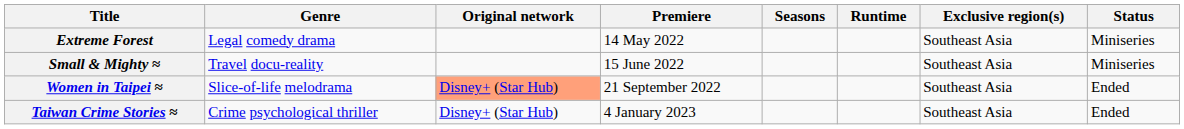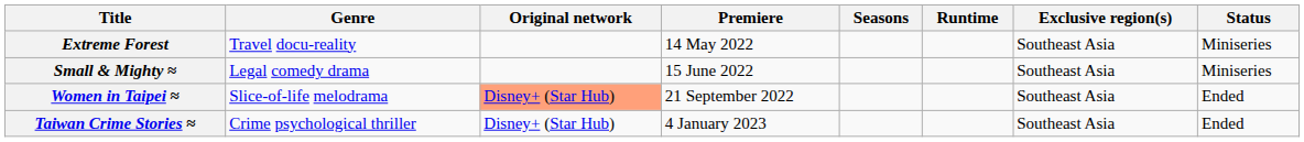 <table class="wikitable plainrowheaders sortable" style="width:99%;">
 <tr>
 <th>Title</th>
 <th>Genre</th>
 <th>Original network</th>
 <th>Premiere</th>
 <th>Seasons</th>
 <th>Runtime</th>
 <th>Exclusive region(s)</th>
 <th>Status</th>
 </tr>
 <tr>
 <th scope="row"><em>Extreme Forest</em></th>
-<td><a href='#'>Legal</a> <a href='#'>comedy drama</a></td>
+<td><a href='#'>Travel</a> <a href='#'>docu-reality</a></td>
 <td></td>
 <td>14 May 2022</td>
 <td></td>
 <td></td>
 <td>Southeast Asia</td>
 <td>Miniseries</td>
 </tr>
 <tr>
 <th scope="row"><em>Small & Mighty</em> <strong>≈</strong></th>
-<td><a href='#'>Travel</a> <a href='#'>docu-reality</a></td>
+<td><a href='#'>Legal</a> <a href='#'>comedy drama</a></td>
 <td></td>
 <td>15 June 2022</td>
 <td></td>
 <td></td>
 <td>Southeast Asia</td>
 <td>Miniseries</td>
 </tr>
 <tr>
 <th scope="row"><em><a href='#'>Women in Taipei</a></em> <strong>≈</strong></th>
 <td><a href='#'>Slice-of-life</a> <a href='#'>melodrama</a></td>
 <td style="background: lightsalmon;"><a href='#'>Disney+</a> (<a href='#'>Star Hub</a>)</td>
 <td>21 September 2022</td>
 <td></td>
 <td></td>
 <td>Southeast Asia</td>
 <td>Ended</td>
 </tr>
 <tr>
 <th scope="row"><em><a href='#'>Taiwan Crime Stories</a></em> <strong>≈</strong></th>
 <td><a href='#'>Crime</a> <a href='#'>psychological thriller</a></td>
 <td><a href='#'>Disney+</a> (<a href='#'>Star Hub</a>)</td>
 <td>4 January 2023</td>
 <td></td>
 <td></td>
 <td>Southeast Asia</td>
 <td>Ended</td>
 </tr>
 </table>
